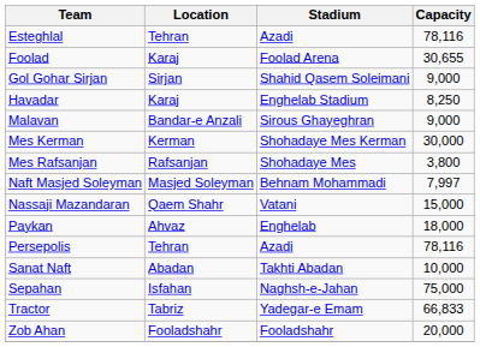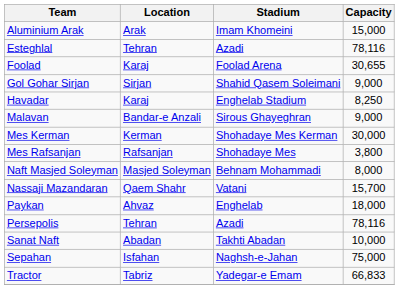 <table class="wikitable sortable">
 <tr>
 <th>Team</th>
 <th>Location</th>
 <th>Stadium</th>
 <th>Capacity</th>
+</tr>
+<tr>
+<td><a href='#'>Aluminium Arak</a></td>
+<td><a href='#'>Arak</a></td>
+<td><a href='#'>Imam Khomeini</a></td>
+<td style="text-align:center">15,000</td>
 </tr>
 <tr>
 <td><a href='#'>Esteghlal</a></td>
 <td><a href='#'>Tehran</a></td>
 <td><a href='#'>Azadi</a></td>
 <td style="text-align:center">78,116</td>
 </tr>
 <tr>
 <td><a href='#'>Foolad</a></td>
 <td><a href='#'>Karaj</a></td>
 <td><a href='#'>Foolad Arena</a></td>
 <td style="text-align:center">30,655</td>
 </tr>
 <tr>
 <td><a href='#'>Gol Gohar Sirjan</a></td>
 <td><a href='#'>Sirjan</a></td>
 <td><a href='#'>Shahid Qasem Soleimani</a></td>
 <td style="text-align:center">9,000</td>
 </tr>
 <tr>
 <td><a href='#'>Havadar</a></td>
 <td><a href='#'>Karaj</a></td>
 <td><a href='#'>Enghelab Stadium</a></td>
 <td style="text-align:center">8,250</td>
 </tr>
 <tr>
 <td><a href='#'>Malavan</a></td>
 <td><a href='#'>Bandar-e Anzali</a></td>
 <td><a href='#'>Sirous Ghayeghran</a></td>
 <td style="text-align:center">9,000</td>
 </tr>
 <tr>
 <td><a href='#'>Mes Kerman</a></td>
 <td><a href='#'>Kerman</a></td>
 <td><a href='#'>Shohadaye Mes Kerman</a></td>
 <td style="text-align:center">30,000</td>
 </tr>
 <tr>
 <td><a href='#'>Mes Rafsanjan</a></td>
 <td><a href='#'>Rafsanjan</a></td>
 <td><a href='#'>Shohadaye Mes</a></td>
 <td style="text-align:center">3,800</td>
 </tr>
 <tr>
 <td><a href='#'>Naft Masjed Soleyman</a></td>
 <td><a href='#'>Masjed Soleyman</a></td>
 <td><a href='#'>Behnam Mohammadi</a></td>
-<td style="text-align:center">7,997</td>
+<td style="text-align:center">8,000</td>
 </tr>
 <tr>
 <td><a href='#'>Nassaji Mazandaran</a></td>
 <td><a href='#'>Qaem Shahr</a></td>
 <td><a href='#'>Vatani</a></td>
-<td style="text-align:center">15,000</td>
+<td style="text-align:center">15,700</td>
 </tr>
 <tr>
 <td><a href='#'>Paykan</a></td>
 <td><a href='#'>Ahvaz</a></td>
 <td><a href='#'>Enghelab</a></td>
 <td style="text-align:center">18,000</td>
 </tr>
 <tr>
 <td><a href='#'>Persepolis</a></td>
 <td><a href='#'>Tehran</a></td>
 <td><a href='#'>Azadi</a></td>
 <td style="text-align:center">78,116</td>
 </tr>
 <tr>
 <td><a href='#'>Sanat Naft</a></td>
 <td><a href='#'>Abadan</a></td>
 <td><a href='#'>Takhti Abadan</a></td>
 <td style="text-align:center">10,000</td>
 </tr>
 <tr>
 <td><a href='#'>Sepahan</a></td>
 <td><a href='#'>Isfahan</a></td>
 <td><a href='#'>Naghsh-e-Jahan</a></td>
 <td style="text-align:center">75,000</td>
 </tr>
 <tr>
 <td><a href='#'>Tractor</a></td>
 <td><a href='#'>Tabriz</a></td>
 <td><a href='#'>Yadegar-e Emam</a></td>
 <td style="text-align:center">66,833</td>
 </tr>
 <tr>
-<td><a href='#'>Zob Ahan</a></td>
-<td><a href='#'>Fooladshahr</a></td>
-<td><a href='#'>Fooladshahr</a></td>
-<td style="text-align:center">20,000</td>
-</tr>
-<tr>
 </tr>
 </table>
